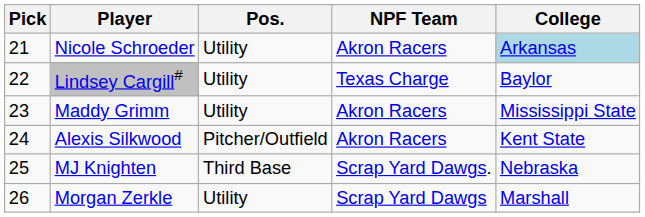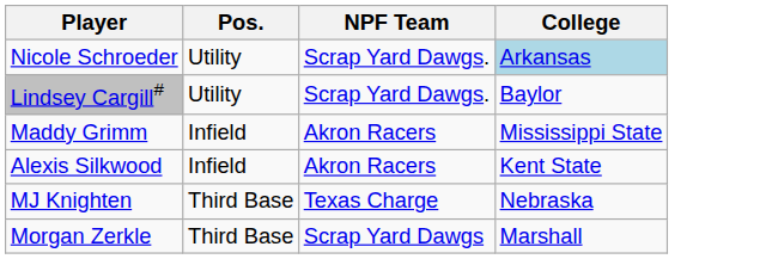 <table class="wikitable">
 <tr>
-<th>Pick</th>
 <th>Player</th>
 <th>Pos.</th>
 <th>NPF Team</th>
 <th>College</th>
 </tr>
 <tr>
-<td>21</td>
 <td><a href='#'>Nicole Schroeder</a></td>
 <td>Utility</td>
-<td><a href='#'>Akron Racers</a></td>
+<td><a href='#'>Scrap Yard Dawgs</a>.</td>
 <td style="background: lightblue;"><a href='#'>Arkansas</a></td>
 </tr>
 <tr>
-<td>22</td>
 <td style="background:#C0C0C0;"><a href='#'>Lindsey Cargill</a><sup>#</sup></td>
 <td>Utility</td>
-<td><a href='#'>Texas Charge</a></td>
+<td><a href='#'>Scrap Yard Dawgs</a>.</td>
 <td><a href='#'>Baylor</a></td>
 </tr>
 <tr>
-<td>23</td>
 <td><a href='#'>Maddy Grimm</a></td>
-<td>Utility</td>
+<td>Infield</td>
 <td><a href='#'>Akron Racers</a></td>
 <td><a href='#'>Mississippi State</a></td>
 </tr>
 <tr>
-<td>24</td>
 <td><a href='#'>Alexis Silkwood</a></td>
-<td>Pitcher/Outfield</td>
+<td>Infield</td>
 <td><a href='#'>Akron Racers</a></td>
 <td><a href='#'>Kent State</a></td>
 </tr>
 <tr>
-<td>25</td>
 <td><a href='#'>MJ Knighten</a></td>
 <td>Third Base</td>
-<td><a href='#'>Scrap Yard Dawgs</a>.</td>
+<td><a href='#'>Texas Charge</a></td>
 <td><a href='#'>Nebraska</a></td>
 </tr>
 <tr>
-<td>26</td>
 <td><a href='#'>Morgan Zerkle</a></td>
-<td>Utility</td>
+<td>Third Base</td>
 <td><a href='#'>Scrap Yard Dawgs</a></td>
 <td><a href='#'>Marshall</a></td>
 </tr>
 </table>
